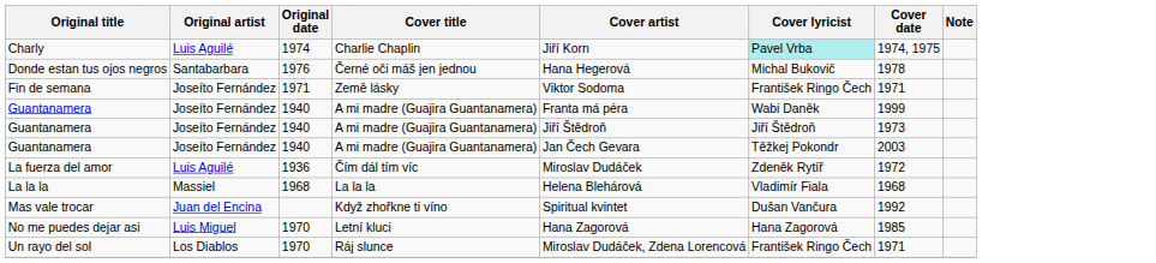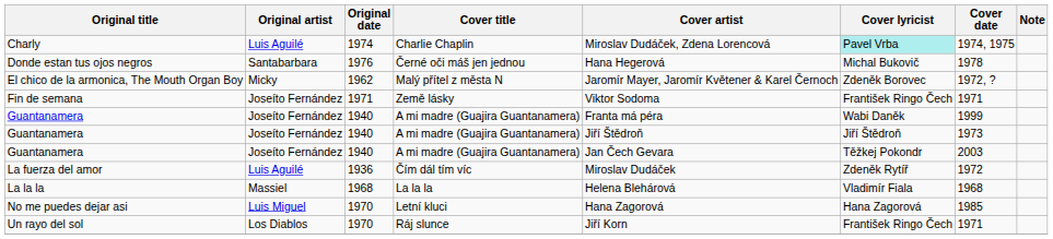 <table class="wikitable sortable">
 <tr>
 <th>Original title</th>
 <th>Original artist</th>
 <th nowrap=yes>Original<br> date</th>
 <th>Cover title</th>
 <th>Cover artist</th>
 <th>Cover lyricist</th>
 <th nowrap=yes>Cover<br>date</th>
 <th class=unsortable>Note</th>
 </tr>
 <tr>
 <td>Charly</td>
 <td><a href='#'>Luis Aguilé</a></td>
 <td>1974</td>
 <td>Charlie Chaplin</td>
-<td>Jiří Korn</td>
+<td>Miroslav Dudáček, Zdena Lorencová</td>
 <td style="background: paleturquoise;">Pavel Vrba</td>
 <td>1974, 1975</td>
 <td></td>
 </tr>
 <tr>
 <td>Donde estan tus ojos negros</td>
 <td>Santabarbara</td>
 <td>1976</td>
 <td>Černé oči máš jen jednou</td>
 <td>Hana Hegerová</td>
 <td>Michal Bukovič</td>
 <td>1978</td>
+<td></td>
+</tr>
+<tr>
+<td>El chico de la armonica, The Mouth Organ Boy</td>
+<td>Micky</td>
+<td>1962</td>
+<td>Malý přítel z města N</td>
+<td>Jaromír Mayer, Jaromír Květener & Karel Černoch</td>
+<td>Zdeněk Borovec</td>
+<td>1972, ?</td>
 <td></td>
 </tr>
 <tr>
 <td>Fin de semana</td>
 <td>Joseíto Fernández</td>
 <td>1971</td>
 <td>Země lásky</td>
 <td>Viktor Sodoma</td>
 <td>František Ringo Čech</td>
 <td>1971</td>
 <td></td>
 </tr>
 <tr>
 <td><a href='#'>Guantanamera</a></td>
 <td>Joseíto Fernández</td>
 <td>1940</td>
 <td>A mi madre (Guajira Guantanamera)</td>
 <td>Franta má péra</td>
 <td>Wabi Daněk</td>
 <td>1999</td>
 <td></td>
 </tr>
 <tr>
 <td>Guantanamera</td>
 <td>Joseíto Fernández</td>
 <td>1940</td>
 <td>A mi madre (Guajira Guantanamera)</td>
 <td>Jiří Štědroň</td>
 <td>Jiří Štědroň</td>
 <td>1973</td>
 <td></td>
 </tr>
 <tr>
 <td>Guantanamera</td>
 <td>Joseíto Fernández</td>
 <td>1940</td>
 <td>A mi madre (Guajira Guantanamera)</td>
 <td>Jan Čech Gevara</td>
 <td>Těžkej Pokondr</td>
 <td>2003</td>
 <td></td>
 </tr>
 <tr>
 <td>La fuerza del amor</td>
 <td><a href='#'>Luis Aguilé</a></td>
 <td>1936</td>
 <td>Čím dál tím víc</td>
 <td>Miroslav Dudáček</td>
 <td>Zdeněk Rytíř</td>
 <td>1972</td>
 <td></td>
 </tr>
 <tr>
 <td>La la la</td>
 <td>Massiel</td>
 <td>1968</td>
 <td>La la la</td>
 <td>Helena Blehárová</td>
 <td>Vladimír Fiala</td>
 <td>1968</td>
 <td></td>
 </tr>
 <tr>
-<td>Mas vale trocar</td>
-<td><a href='#'>Juan del Encina</a></td>
-<td></td>
-<td>Když zhořkne ti víno</td>
-<td>Spiritual kvintet</td>
-<td>Dušan Vančura</td>
-<td>1992</td>
-<td></td>
-</tr>
-<tr>
 <td>No me puedes dejar asi</td>
 <td><a href='#'>Luis Miguel</a></td>
 <td>1970</td>
 <td>Letní kluci</td>
 <td>Hana Zagorová</td>
 <td>Hana Zagorová</td>
 <td>1985</td>
 <td></td>
 </tr>
 <tr>
 <td>Un rayo del sol</td>
 <td>Los Diablos</td>
 <td>1970</td>
 <td>Ráj slunce</td>
-<td>Miroslav Dudáček, Zdena Lorencová</td>
+<td>Jiří Korn</td>
 <td>František Ringo Čech</td>
 <td>1971</td>
 <td></td>
 </tr>
 <tr>
 </tr>
 </table>
